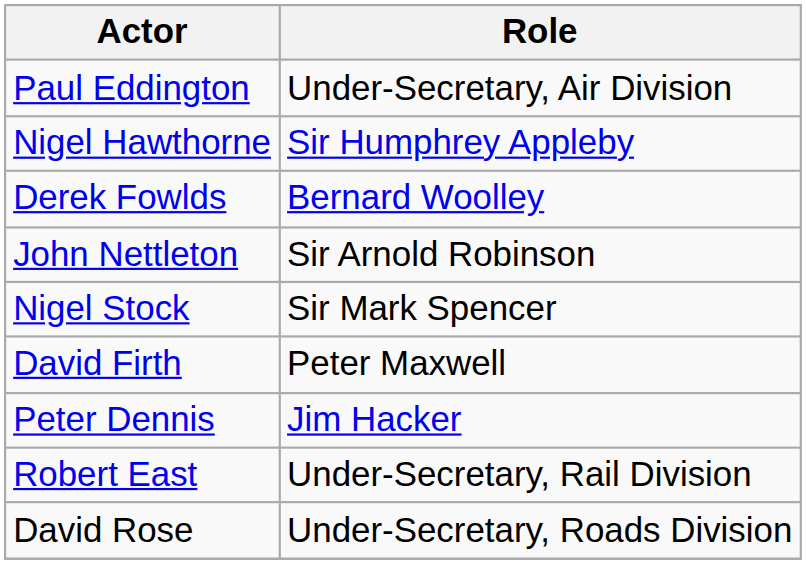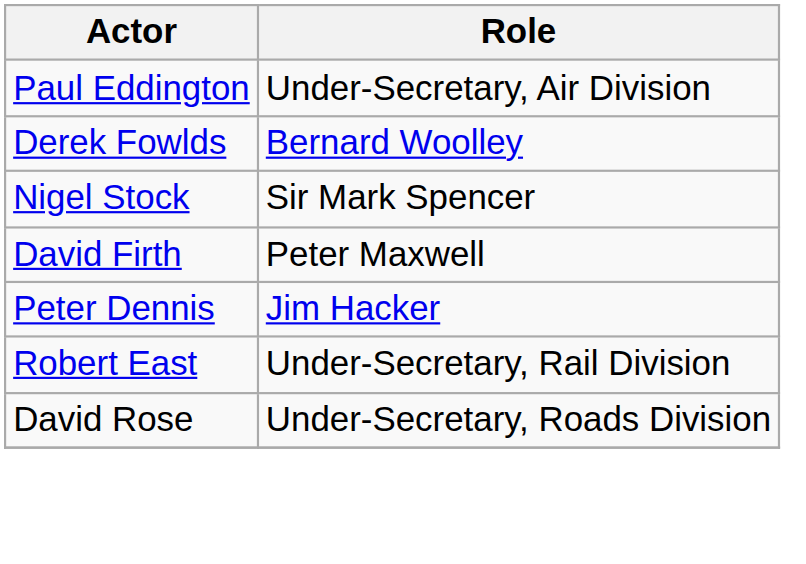 <table class="wikitable">
 <tr>
 <th>Actor</th>
 <th>Role</th>
 </tr>
 <tr>
 <td><a href='#'>Paul Eddington</a></td>
 <td>Under-Secretary, Air Division</td>
 </tr>
 <tr>
-<td><a href='#'>Nigel Hawthorne</a></td>
-<td><a href='#'>Sir Humphrey Appleby</a></td>
-</tr>
-<tr>
 <td><a href='#'>Derek Fowlds</a></td>
 <td><a href='#'>Bernard Woolley</a></td>
-</tr>
-<tr>
-<td><a href='#'>John Nettleton</a></td>
-<td>Sir Arnold Robinson</td>
 </tr>
 <tr>
 <td><a href='#'>Nigel Stock</a></td>
 <td>Sir Mark Spencer</td>
 </tr>
 <tr>
 <td><a href='#'>David Firth</a></td>
 <td>Peter Maxwell</td>
 </tr>
 <tr>
 <td><a href='#'>Peter Dennis</a></td>
 <td><a href='#'>Jim Hacker</a></td>
 </tr>
 <tr>
 <td><a href='#'>Robert East</a></td>
 <td>Under-Secretary, Rail Division</td>
 </tr>
 <tr>
 <td>David Rose</td>
 <td>Under-Secretary, Roads Division</td>
 </tr>
 <tr>
 </tr>
 </table>
